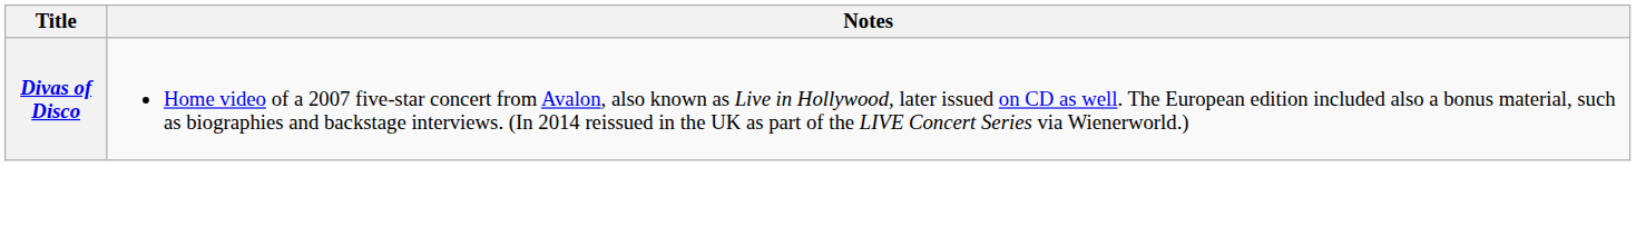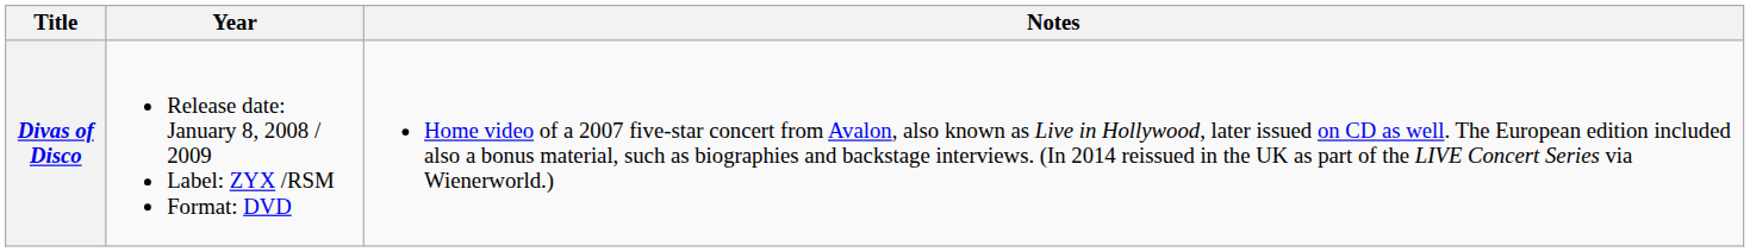 <table class="wikitable plainrowheaders">
 <tr>
 <th scope="col">Title</th>
+<th scope="col">Year</th>
 <th scope="col">Notes</th>
 </tr>
 <tr>
 <th scope="row"><em><a href='#'>Divas of Disco</a></em> </th>
+<td><br><ul><li>Release date: January 8, 2008 / 2009 </li><li>Label: <a href='#'>ZYX</a> /RSM </li><li>Format: <a href='#'>DVD</a></li></ul></td>
 <td><br><ul><li><a href='#'>Home video</a> of a 2007 five-star concert from <a href='#'>Avalon</a>, also known as <em>Live in Hollywood</em>, later issued <a href='#'>on CD as well</a>. The European edition included also a bonus material, such as biographies and backstage interviews. (In 2014 reissued in the UK as part of the <em>LIVE Concert Series</em> via Wienerworld.)</li></ul></td>
 </tr>
 </table>
